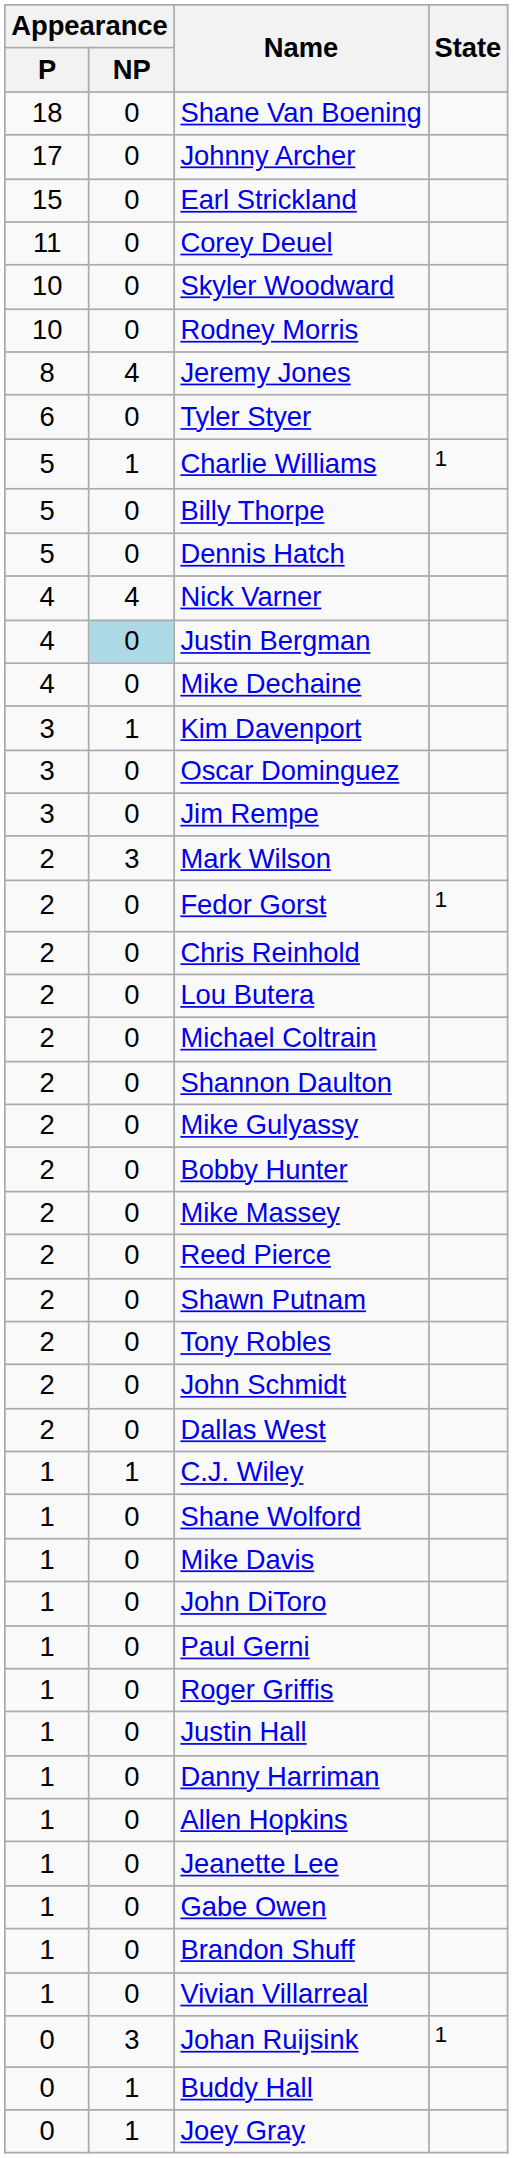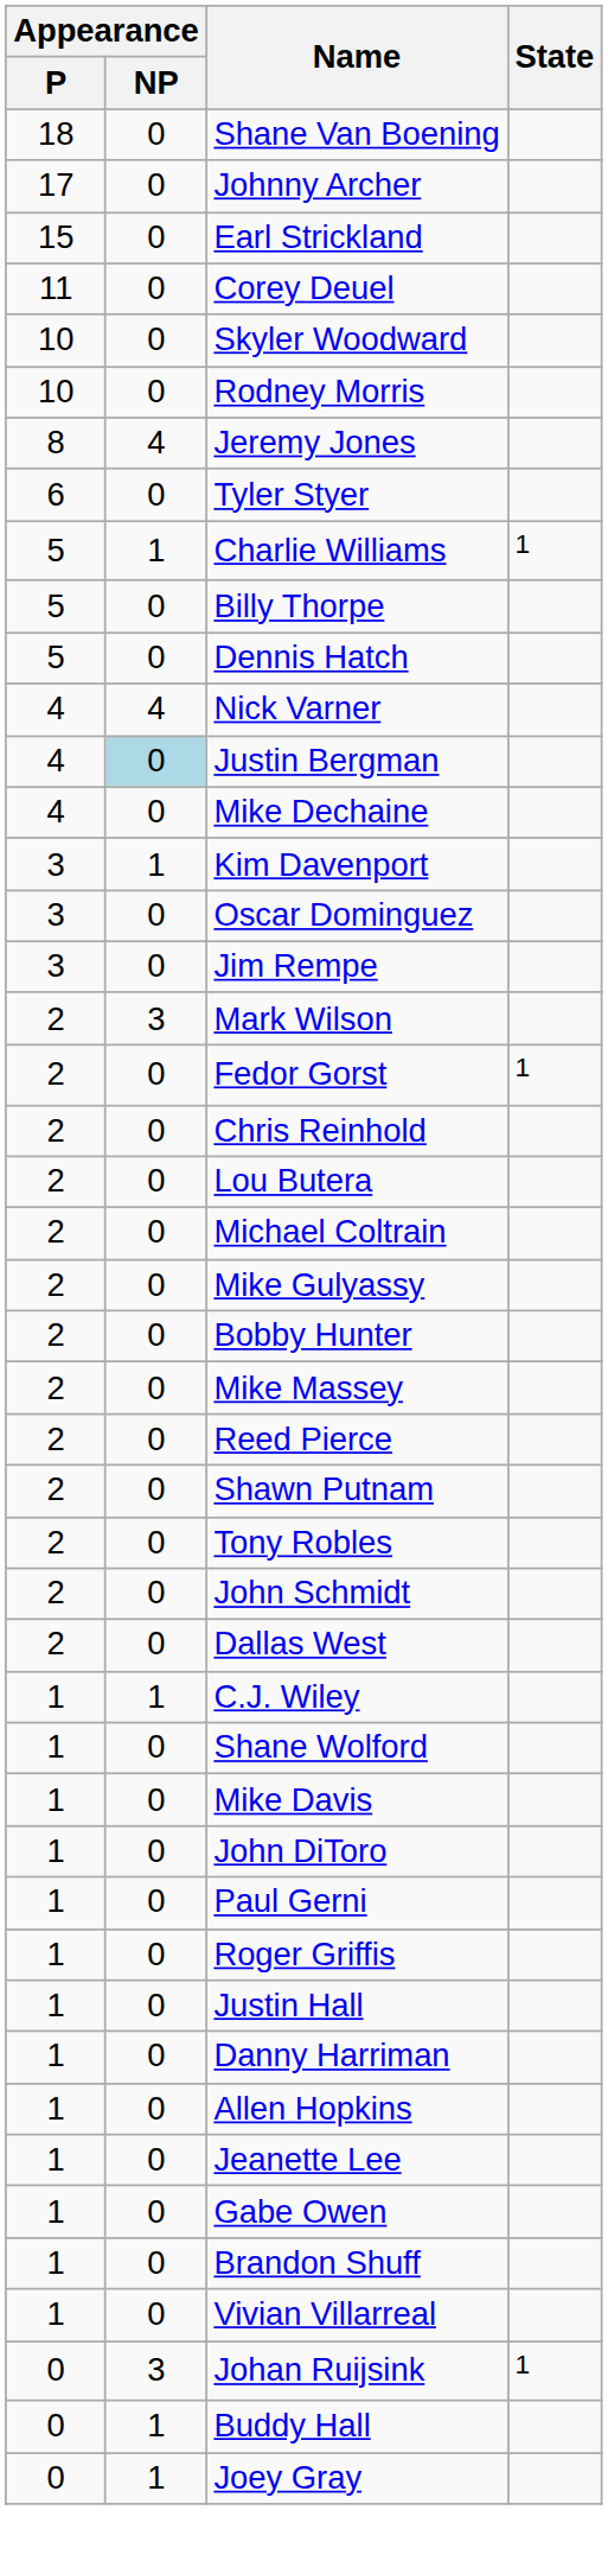 <table class="wikitable">
 <tr>
 <th align = "center" colspan = "2">Appearance</th>
 <th align = "left" rowspan = "2">Name</th>
 <th align = "left" rowspan = "2">State</th>
 </tr>
 <tr>
 <th width=25>P</th>
 <th width=25>NP</th>
 </tr>
 <tr>
 <td style="text-align:center;">18</td>
 <td style="text-align:center;">0</td>
 <td><a href='#'>Shane Van Boening</a></td>
 <td></td>
 </tr>
 <tr>
 <td style="text-align:center;">17</td>
 <td style="text-align:center;">0</td>
 <td><a href='#'>Johnny Archer</a></td>
 <td></td>
 </tr>
 <tr>
 <td style="text-align:center;">15</td>
 <td style="text-align:center;">0</td>
 <td><a href='#'>Earl Strickland</a></td>
 <td></td>
 </tr>
 <tr>
 <td style="text-align:center;">11</td>
 <td style="text-align:center;">0</td>
 <td><a href='#'>Corey Deuel</a></td>
 <td></td>
 </tr>
 <tr>
 <td style="text-align:center;">10</td>
 <td style="text-align:center;">0</td>
 <td><a href='#'>Skyler Woodward</a></td>
 <td></td>
 </tr>
 <tr>
 <td style="text-align:center;">10</td>
 <td style="text-align:center;">0</td>
 <td><a href='#'>Rodney Morris</a></td>
 <td></td>
 </tr>
 <tr>
 <td style="text-align:center;">8</td>
 <td style="text-align:center;">4</td>
 <td><a href='#'>Jeremy Jones</a></td>
 <td></td>
 </tr>
 <tr>
 <td style="text-align:center;">6</td>
 <td style="text-align:center;">0</td>
 <td><a href='#'>Tyler Styer</a></td>
 <td></td>
 </tr>
 <tr>
 <td style="text-align:center;">5</td>
 <td style="text-align:center;">1</td>
 <td><a href='#'>Charlie Williams</a></td>
 <td><sup>1</sup></td>
 </tr>
 <tr>
 <td style="text-align:center;">5</td>
 <td style="text-align:center;">0</td>
 <td><a href='#'>Billy Thorpe</a></td>
 <td></td>
 </tr>
 <tr>
 <td style="text-align:center;">5</td>
 <td style="text-align:center;">0</td>
 <td><a href='#'>Dennis Hatch</a></td>
 <td></td>
 </tr>
 <tr>
 <td style="text-align:center;">4</td>
 <td style="text-align:center;">4</td>
 <td><a href='#'>Nick Varner</a></td>
 <td></td>
 </tr>
 <tr>
 <td style="text-align:center;">4</td>
 <td style="background: lightblue; text-align:center;">0</td>
 <td><a href='#'>Justin Bergman</a></td>
 <td></td>
 </tr>
 <tr>
 <td style="text-align:center;">4</td>
 <td style="text-align:center;">0</td>
 <td><a href='#'>Mike Dechaine</a></td>
 <td></td>
 </tr>
 <tr>
 <td style="text-align:center;">3</td>
 <td style="text-align:center;">1</td>
 <td><a href='#'>Kim Davenport</a></td>
 <td></td>
 </tr>
 <tr>
 <td style="text-align:center;">3</td>
 <td style="text-align:center;">0</td>
 <td><a href='#'>Oscar Dominguez</a></td>
 <td></td>
 </tr>
 <tr>
 <td style="text-align:center;">3</td>
 <td style="text-align:center;">0</td>
 <td><a href='#'>Jim Rempe</a></td>
 <td></td>
 </tr>
 <tr>
 <td style="text-align:center;">2</td>
 <td style="text-align:center;">3</td>
 <td><a href='#'>Mark Wilson</a></td>
 <td></td>
 </tr>
 <tr>
 <td style="text-align:center;">2</td>
 <td style="text-align:center;">0</td>
 <td><a href='#'>Fedor Gorst</a></td>
 <td> <sup>1</sup></td>
 </tr>
 <tr>
 <td style="text-align:center;">2</td>
 <td style="text-align:center;">0</td>
 <td><a href='#'>Chris Reinhold</a></td>
 <td></td>
 </tr>
 <tr>
 <td style="text-align:center;">2</td>
 <td style="text-align:center;">0</td>
 <td><a href='#'>Lou Butera</a></td>
 <td></td>
 </tr>
 <tr>
 <td style="text-align:center;">2</td>
 <td style="text-align:center;">0</td>
 <td><a href='#'>Michael Coltrain</a></td>
-<td></td>
-</tr>
-<tr>
-<td style="text-align:center;">2</td>
-<td style="text-align:center;">0</td>
-<td><a href='#'>Shannon Daulton</a></td>
 <td></td>
 </tr>
 <tr>
 <td style="text-align:center;">2</td>
 <td style="text-align:center;">0</td>
 <td><a href='#'>Mike Gulyassy</a></td>
 <td></td>
 </tr>
 <tr>
 <td style="text-align:center;">2</td>
 <td style="text-align:center;">0</td>
 <td><a href='#'>Bobby Hunter</a></td>
 <td></td>
 </tr>
 <tr>
 <td style="text-align:center;">2</td>
 <td style="text-align:center;">0</td>
 <td><a href='#'>Mike Massey</a></td>
 <td></td>
 </tr>
 <tr>
 <td style="text-align:center;">2</td>
 <td style="text-align:center;">0</td>
 <td><a href='#'>Reed Pierce</a></td>
 <td></td>
 </tr>
 <tr>
 <td style="text-align:center;">2</td>
 <td style="text-align:center;">0</td>
 <td><a href='#'>Shawn Putnam</a></td>
 <td></td>
 </tr>
 <tr>
 <td style="text-align:center;">2</td>
 <td style="text-align:center;">0</td>
 <td><a href='#'>Tony Robles</a></td>
 <td></td>
 </tr>
 <tr>
 <td style="text-align:center;">2</td>
 <td style="text-align:center;">0</td>
 <td><a href='#'>John Schmidt</a></td>
 <td></td>
 </tr>
 <tr>
 <td style="text-align:center;">2</td>
 <td style="text-align:center;">0</td>
 <td><a href='#'>Dallas West</a></td>
 <td></td>
 </tr>
 <tr>
 <td style="text-align:center;">1</td>
 <td style="text-align:center;">1</td>
 <td><a href='#'>C.J. Wiley</a></td>
 <td></td>
 </tr>
 <tr>
 <td style="text-align:center;">1</td>
 <td style="text-align:center;">0</td>
 <td><a href='#'>Shane Wolford</a></td>
 <td></td>
 </tr>
 <tr>
 <td style="text-align:center;">1</td>
 <td style="text-align:center;">0</td>
 <td><a href='#'>Mike Davis</a></td>
 <td></td>
 </tr>
 <tr>
 <td style="text-align:center;">1</td>
 <td style="text-align:center;">0</td>
 <td><a href='#'>John DiToro</a></td>
 <td></td>
 </tr>
 <tr>
 <td style="text-align:center;">1</td>
 <td style="text-align:center;">0</td>
 <td><a href='#'>Paul Gerni</a></td>
 <td></td>
 </tr>
 <tr>
 <td style="text-align:center;">1</td>
 <td style="text-align:center;">0</td>
 <td><a href='#'>Roger Griffis</a></td>
 <td></td>
 </tr>
 <tr>
 <td style="text-align:center;">1</td>
 <td style="text-align:center;">0</td>
 <td><a href='#'>Justin Hall</a></td>
 <td></td>
 </tr>
 <tr>
 <td style="text-align:center;">1</td>
 <td style="text-align:center;">0</td>
 <td><a href='#'>Danny Harriman</a></td>
 <td></td>
 </tr>
 <tr>
 <td style="text-align:center;">1</td>
 <td style="text-align:center;">0</td>
 <td><a href='#'>Allen Hopkins</a></td>
 <td></td>
 </tr>
 <tr>
 <td style="text-align:center;">1</td>
 <td style="text-align:center;">0</td>
 <td><a href='#'>Jeanette Lee</a></td>
 <td></td>
 </tr>
 <tr>
 <td style="text-align:center;">1</td>
 <td style="text-align:center;">0</td>
 <td><a href='#'>Gabe Owen</a></td>
 <td></td>
 </tr>
 <tr>
 <td style="text-align:center;">1</td>
 <td style="text-align:center;">0</td>
 <td><a href='#'>Brandon Shuff</a></td>
 <td></td>
 </tr>
 <tr>
 <td style="text-align:center;">1</td>
 <td style="text-align:center;">0</td>
 <td><a href='#'>Vivian Villarreal</a></td>
 <td></td>
 </tr>
 <tr>
 <td style="text-align:center;">0</td>
 <td style="text-align:center;">3</td>
 <td><a href='#'>Johan Ruijsink</a></td>
 <td><sup>1</sup></td>
 </tr>
 <tr>
 <td style="text-align:center;">0</td>
 <td style="text-align:center;">1</td>
 <td><a href='#'>Buddy Hall</a></td>
 <td></td>
 </tr>
 <tr>
 <td style="text-align:center;">0</td>
 <td style="text-align:center;">1</td>
 <td><a href='#'>Joey Gray</a></td>
 <td></td>
 </tr>
 </table>
